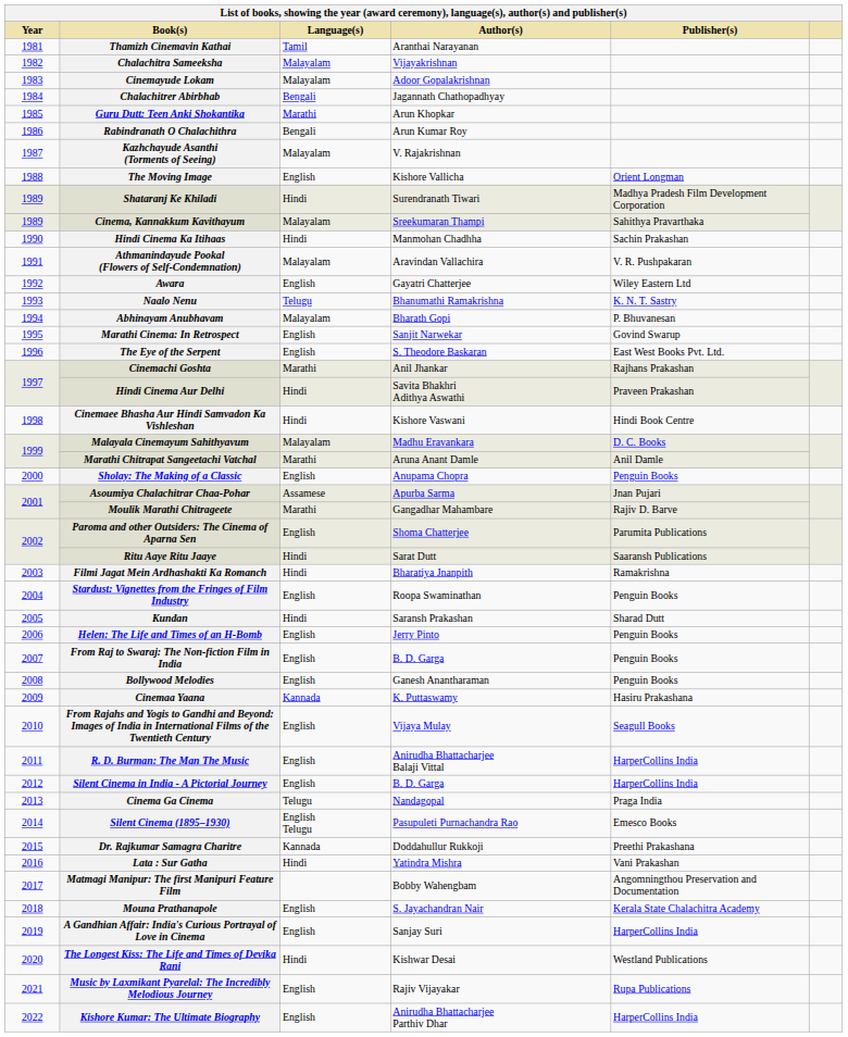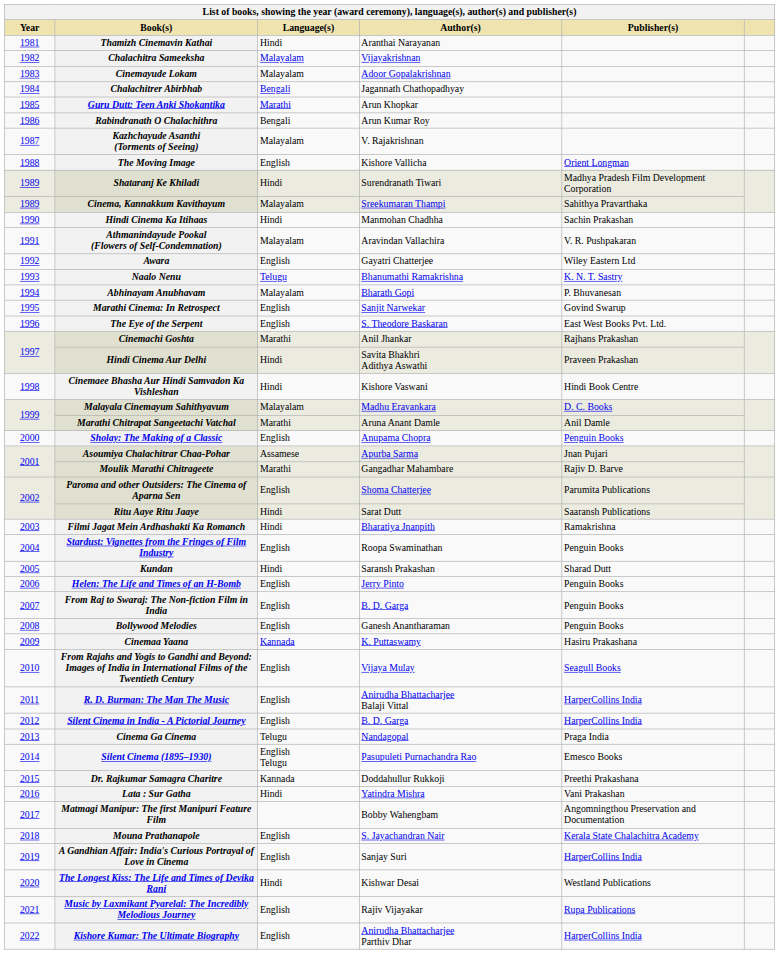 <table class="wikitable sortable plainrowheaders" style="width:100%">
 <tr>
 <th colspan="6">List of books, showing the year (award ceremony), language(s), author(s) and publisher(s)</th>
 </tr>
 <tr>
 <th scope="col" style="background-color:#EFE4B0;width:5%;">Year</th>
 <th scope="col" style="background-color:#EFE4B0;width:20%;">Book(s)</th>
 <th scope="col" style="background-color:#EFE4B0;width:10%;">Language(s)</th>
 <th scope="col" style="background-color:#EFE4B0;width:20%;">Author(s)</th>
 <th scope="col" style="background-color:#EFE4B0;width:18%;">Publisher(s)</th>
 <th scope="col" style="background-color:#EFE4B0;width:3%;" class="unsortable"></th>
 </tr>
 <tr>
 <td align="center"><a href='#'>1981<br></a></td>
 <th scope="row"><em>Thamizh Cinemavin Kathai</em></th>
-<td><a href='#'>Tamil</a></td>
+<td>Hindi</td>
 <td>Aranthai Narayanan</td>
 <td></td>
 <td align="center"></td>
 </tr>
 <tr>
 <td align="center"><a href='#'>1982<br></a></td>
 <th scope="row"><em>Chalachitra Sameeksha</em></th>
 <td><a href='#'>Malayalam</a></td>
 <td><a href='#'>Vijayakrishnan</a></td>
 <td></td>
 <td align="center"></td>
 </tr>
 <tr>
 <td align="center"><a href='#'>1983<br></a></td>
 <th scope="row"><em>Cinemayude Lokam</em></th>
 <td>Malayalam</td>
 <td><a href='#'>Adoor Gopalakrishnan</a></td>
 <td></td>
 <td align="center"></td>
 </tr>
 <tr>
 <td align="center"><a href='#'>1984<br></a></td>
 <th scope="row"><em>Chalachitrer Abirbhab</em></th>
 <td><a href='#'>Bengali</a></td>
 <td>Jagannath Chathopadhyay</td>
 <td></td>
 <td align="center"></td>
 </tr>
 <tr>
 <td align="center"><a href='#'>1985<br></a></td>
 <th scope="row"><em><a href='#'>Guru Dutt: Teen Anki Shokantika</a></em></th>
 <td><a href='#'>Marathi</a></td>
 <td>Arun Khopkar</td>
 <td></td>
 <td align="center"></td>
 </tr>
 <tr>
 <td align="center"><a href='#'>1986<br></a></td>
 <th scope="row"><em>Rabindranath O Chalachithra</em></th>
 <td>Bengali</td>
 <td>Arun Kumar Roy</td>
 <td></td>
 <td align="center"></td>
 </tr>
 <tr>
 <td align="center"><a href='#'>1987<br></a></td>
 <th scope="row"><em>Kazhchayude Asanthi<br>(Torments of Seeing)</em></th>
 <td>Malayalam</td>
 <td>V. Rajakrishnan</td>
 <td></td>
 <td align="center"></td>
 </tr>
 <tr>
 <td align="center"><a href='#'>1988<br></a></td>
 <th scope="row"><em>The Moving Image</em></th>
 <td>English</td>
 <td>Kishore Vallicha</td>
 <td><a href='#'>Orient Longman</a></td>
 <td align="center"></td>
 </tr>
 <tr style="background-color:#EBEBE0">
 <td align="center"><a href='#'>1989<br></a></td>
 <th scope="row" style="background-color:#E0E0D1"><em>Shataranj Ke Khiladi</em></th>
 <td>Hindi</td>
 <td>Surendranath Tiwari</td>
 <td>Madhya Pradesh Film Development Corporation</td>
 <td align="center" rowspan="2"></td>
 </tr>
 <tr style="background-color:#EBEBE0">
 <td align="center"><a href='#'>1989<br></a></td>
 <th scope="row" style="background-color:#E0E0D1"><em>Cinema, Kannakkum Kavithayum</em></th>
 <td>Malayalam</td>
 <td><a href='#'>Sreekumaran Thampi</a></td>
 <td>Sahithya Pravarthaka</td>
 </tr>
 <tr>
 <td align="center"><a href='#'>1990<br></a></td>
 <th scope="row"><em>Hindi Cinema Ka Itihaas</em></th>
 <td>Hindi</td>
 <td>Manmohan Chadhha</td>
 <td>Sachin Prakashan</td>
 <td align="center"></td>
 </tr>
 <tr>
 <td align="center"><a href='#'>1991<br></a></td>
 <th scope="row"><em>Athmanindayude Pookal<br>(Flowers of Self-Condemnation)</em></th>
 <td>Malayalam</td>
 <td>Aravindan Vallachira</td>
 <td>V. R. Pushpakaran</td>
 <td align="center"></td>
 </tr>
 <tr>
 <td align="center"><a href='#'>1992<br></a></td>
 <th scope="row"><em>Awara</em></th>
 <td>English</td>
 <td>Gayatri Chatterjee</td>
 <td>Wiley Eastern Ltd</td>
 <td align="center"></td>
 </tr>
 <tr>
 <td align="center"><a href='#'>1993<br></a></td>
 <th scope="row"><em>Naalo Nenu</em></th>
 <td><a href='#'>Telugu</a></td>
 <td><a href='#'>Bhanumathi Ramakrishna</a></td>
 <td><a href='#'>K. N. T. Sastry</a></td>
 <td align="center"></td>
 </tr>
 <tr>
 <td align="center"><a href='#'>1994<br></a></td>
 <th scope="row"><em>Abhinayam Anubhavam</em></th>
 <td>Malayalam</td>
 <td><a href='#'>Bharath Gopi</a></td>
 <td>P. Bhuvanesan</td>
 <td align="center"></td>
 </tr>
 <tr>
 <td align="center"><a href='#'>1995<br></a></td>
 <th scope="row"><em>Marathi Cinema: In Retrospect</em></th>
 <td>English</td>
 <td><a href='#'>Sanjit Narwekar</a></td>
 <td>Govind Swarup</td>
 <td align="center"></td>
 </tr>
 <tr>
 <td align="center"><a href='#'>1996<br></a></td>
 <th scope="row"><em>The Eye of the Serpent</em></th>
 <td>English</td>
 <td><a href='#'>S. Theodore Baskaran</a></td>
 <td>East West Books Pvt. Ltd.</td>
 <td align="center"></td>
 </tr>
 <tr style="background-color:#EBEBE0">
 <td rowspan="2" align="center"><a href='#'>1997<br></a></td>
 <th scope="row" style="background-color:#E0E0D1"><em>Cinemachi Goshta</em></th>
 <td>Marathi</td>
 <td>Anil Jhankar</td>
 <td>Rajhans Prakashan</td>
 <td align="center" rowspan="2"></td>
 </tr>
 <tr style="background-color:#EBEBE0">
 <th scope="row" style="background-color:#E0E0D1"><em>Hindi Cinema Aur Delhi</em></th>
 <td>Hindi</td>
 <td>Savita Bhakhri<br>Adithya Aswathi</td>
 <td>Praveen Prakashan</td>
 </tr>
 <tr>
 <td align="center"><a href='#'>1998<br></a></td>
 <th scope="row"><em>Cinemaee Bhasha Aur Hindi Samvadon Ka Vishleshan</em></th>
 <td>Hindi</td>
 <td>Kishore Vaswani</td>
 <td>Hindi Book Centre</td>
 <td align="center"></td>
 </tr>
 <tr style="background-color:#EBEBE0">
 <td rowspan="2" align="center"><a href='#'>1999<br></a></td>
 <th scope="row" style="background-color:#E0E0D1"><em>Malayala Cinemayum Sahithyavum</em></th>
 <td>Malayalam</td>
 <td><a href='#'>Madhu Eravankara</a></td>
 <td><a href='#'>D. C. Books</a></td>
 <td align="center" rowspan="2"></td>
 </tr>
 <tr style="background-color:#EBEBE0">
 <th scope="row" style="background-color:#E0E0D1"><em>Marathi Chitrapat Sangeetachi Vatchal</em></th>
 <td>Marathi</td>
 <td>Aruna Anant Damle</td>
 <td>Anil Damle</td>
 </tr>
 <tr>
 <td align="center"><a href='#'>2000<br></a></td>
 <th scope="row"><em><a href='#'>Sholay: The Making of a Classic</a></em></th>
 <td>English</td>
 <td><a href='#'>Anupama Chopra</a></td>
 <td><a href='#'>Penguin Books</a></td>
 <td align="center"></td>
 </tr>
 <tr style="background-color:#EBEBE0">
 <td rowspan="2" align="center"><a href='#'>2001<br></a></td>
 <th scope="row" style="background-color:#E0E0D1"><em>Asoumiya Chalachitrar Chaa-Pohar</em></th>
 <td>Assamese</td>
 <td><a href='#'>Apurba Sarma</a></td>
 <td>Jnan Pujari</td>
 <td align="center" rowspan="2"></td>
 </tr>
 <tr style="background-color:#EBEBE0">
 <th scope="row" style="background-color:#E0E0D1"><em>Moulik Marathi Chitrageete</em></th>
 <td>Marathi</td>
 <td>Gangadhar Mahambare</td>
 <td>Rajiv D. Barve</td>
 </tr>
 <tr style="background-color:#EBEBE0">
 <td rowspan="2" align="center"><a href='#'>2002<br></a></td>
 <th scope="row" style="background-color:#E0E0D1"><em>Paroma and other Outsiders: The Cinema of Aparna Sen</em></th>
 <td>English</td>
 <td><a href='#'>Shoma Chatterjee</a></td>
 <td>Parumita Publications</td>
 <td align="center" rowspan="2"></td>
 </tr>
 <tr style="background-color:#EBEBE0">
 <th scope="row" style="background-color:#E0E0D1"><em>Ritu Aaye Ritu Jaaye</em></th>
 <td>Hindi</td>
 <td>Sarat Dutt</td>
 <td>Saaransh Publications</td>
 </tr>
 <tr>
 <td align="center"><a href='#'>2003<br></a></td>
 <th scope="row"><em>Filmi Jagat Mein Ardhashakti Ka Romanch</em></th>
 <td>Hindi</td>
 <td><a href='#'>Bharatiya Jnanpith</a></td>
 <td>Ramakrishna</td>
 <td align="center"></td>
 </tr>
 <tr>
 <td align="center"><a href='#'>2004<br></a></td>
 <th scope="row"><em><a href='#'>Stardust: Vignettes from the Fringes of Film Industry</a></em></th>
 <td>English</td>
 <td>Roopa Swaminathan</td>
 <td>Penguin Books</td>
 <td align="center"></td>
 </tr>
 <tr>
 <td align="center"><a href='#'>2005<br></a></td>
 <th scope="row"><em>Kundan</em></th>
 <td>Hindi</td>
 <td>Saransh Prakashan</td>
 <td>Sharad Dutt</td>
 <td align="center"></td>
 </tr>
 <tr>
 <td align="center"><a href='#'>2006<br></a></td>
 <th scope="row"><em><a href='#'>Helen: The Life and Times of an H-Bomb</a></em></th>
 <td>English</td>
 <td><a href='#'>Jerry Pinto</a></td>
 <td>Penguin Books</td>
 <td align="center"></td>
 </tr>
 <tr>
 <td align="center"><a href='#'>2007<br></a></td>
 <th scope="row"><em>From Raj to Swaraj: The Non-fiction Film in India</em></th>
 <td>English</td>
 <td><a href='#'>B. D. Garga</a></td>
 <td>Penguin Books</td>
 <td align="center"></td>
 </tr>
 <tr>
 <td align="center"><a href='#'>2008<br></a></td>
 <th scope="row"><em>Bollywood Melodies</em></th>
 <td>English</td>
 <td>Ganesh Anantharaman</td>
 <td>Penguin Books</td>
 <td align="center"></td>
 </tr>
 <tr>
 <td align="center"><a href='#'>2009<br></a></td>
 <th scope="row"><em>Cinemaa Yaana</em></th>
 <td><a href='#'>Kannada</a></td>
 <td><a href='#'>K. Puttaswamy</a></td>
 <td>Hasiru Prakashana</td>
 <td align="center"></td>
 </tr>
 <tr>
 <td align="center"><a href='#'>2010<br></a></td>
 <th scope="row"><em>From Rajahs and Yogis to Gandhi and Beyond: Images of India in International Films of the Twentieth Century</em></th>
 <td>English</td>
 <td><a href='#'>Vijaya Mulay</a></td>
 <td><a href='#'>Seagull Books</a></td>
 <td align="center"></td>
 </tr>
 <tr>
 <td align="center"><a href='#'>2011<br></a></td>
 <th scope="row"><em><a href='#'>R. D. Burman: The Man The Music</a></em></th>
 <td>English</td>
 <td> <a href='#'>Anirudha Bhattacharjee</a><br> Balaji Vittal</td>
 <td><a href='#'>HarperCollins India</a></td>
 <td align="center"></td>
 </tr>
 <tr>
 <td align="center"><a href='#'>2012<br></a></td>
 <th scope="row"><em><a href='#'>Silent Cinema in India - A Pictorial Journey</a></em></th>
 <td>English</td>
 <td><a href='#'>B. D. Garga</a></td>
 <td><a href='#'>HarperCollins India</a></td>
 <td align="center"></td>
 </tr>
 <tr>
 <td align="center"><a href='#'>2013<br></a></td>
 <th scope="row"><em>Cinema Ga Cinema</em></th>
 <td>Telugu</td>
 <td><a href='#'>Nandagopal</a></td>
 <td>Praga India</td>
 <td align="center"></td>
 </tr>
 <tr>
 <td align="center"><a href='#'>2014<br></a></td>
 <th scope="row"><a href='#'><em>Silent Cinema (1895–1930)</em></a></th>
 <td>English<br>Telugu</td>
 <td><a href='#'>Pasupuleti Purnachandra Rao</a></td>
 <td>Emesco Books</td>
 <td align="center"></td>
 </tr>
 <tr>
 <td align="center"><a href='#'>2015<br></a></td>
 <th scope="row"><em>Dr. Rajkumar Samagra Charitre</em></th>
 <td>Kannada</td>
 <td>Doddahullur Rukkoji</td>
 <td>Preethi Prakashana</td>
 <td align= "center"></td>
 </tr>
 <tr>
 <td align="center"><a href='#'>2016<br></a></td>
 <th scope="row"><em>Lata : Sur Gatha</em></th>
 <td>Hindi</td>
 <td><a href='#'>Yatindra Mishra</a></td>
 <td>Vani Prakashan</td>
 <td align= "center"></td>
 </tr>
 <tr>
 <td align="center"><a href='#'>2017<br></a></td>
 <th scope="row"><em>Matmagi Manipur: The first Manipuri Feature Film</em></th>
 <td></td>
 <td>Bobby Wahengbam</td>
 <td>Angomningthou Preservation and Documentation</td>
 <td align= "center"></td>
 </tr>
 <tr>
 <td align="center"><a href='#'>2018<br></a></td>
 <th scope="row"><em>Mouna Prathanapole</em></th>
 <td>English</td>
 <td><a href='#'>S. Jayachandran Nair</a></td>
 <td><a href='#'>Kerala State Chalachitra Academy</a></td>
 <td align= "center"></td>
 </tr>
 <tr>
 <td align="center"><a href='#'>2019<br></a></td>
 <th scope="row"><em>A Gandhian Affair: India's Curious Portrayal of Love in Cinema</em></th>
 <td>English</td>
 <td>Sanjay Suri</td>
 <td><a href='#'>HarperCollins India</a></td>
 <td align= "center"></td>
 </tr>
 <tr>
 <td align="center"><a href='#'>2020<br></a></td>
 <th scope="row"><em><a href='#'>The Longest Kiss: The Life and Times of Devika Rani</a></em></th>
 <td>Hindi</td>
 <td>Kishwar Desai</td>
 <td>Westland Publications</td>
 <td align="center"></td>
 </tr>
 <tr>
 <td align="center"><a href='#'>2021<br></a></td>
 <th scope="row"><em><a href='#'>Music by Laxmikant Pyarelal: The Incredibly Melodious Journey</a></em></th>
 <td>English</td>
 <td>Rajiv Vijayakar</td>
 <td><a href='#'>Rupa Publications</a></td>
 <td align="center"></td>
 </tr>
 <tr>
 <td align="center"><a href='#'>2022<br></a></td>
 <th scope="row"><em><a href='#'>Kishore Kumar: The Ultimate Biography</a></em></th>
 <td>English</td>
 <td> <a href='#'>Anirudha Bhattacharjee</a><br> Parthiv Dhar</td>
 <td><a href='#'>HarperCollins India</a></td>
 <td align="center"></td>
 </tr>
 </table>
